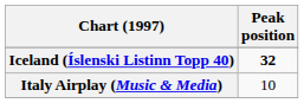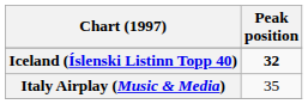 <table class="wikitable sortable plainrowheaders" style="text-align:center">
 <tr>
 <th scope="col">Chart (1997)</th>
 <th scope="col">Peak<br>position</th>
 </tr>
 <tr>
 </tr>
 <tr>
 <th scope="row">Iceland (<a href='#'>Íslenski Listinn Topp 40</a>)</th>
 <td><strong>32</strong></td>
 </tr>
 <tr>
 <th scope="row">Italy Airplay (<em><a href='#'>Music & Media</a></em>)</th>
-<td>10</td>
+<td>35</td>
 </tr>
 <tr>
 </tr>
 </table>
